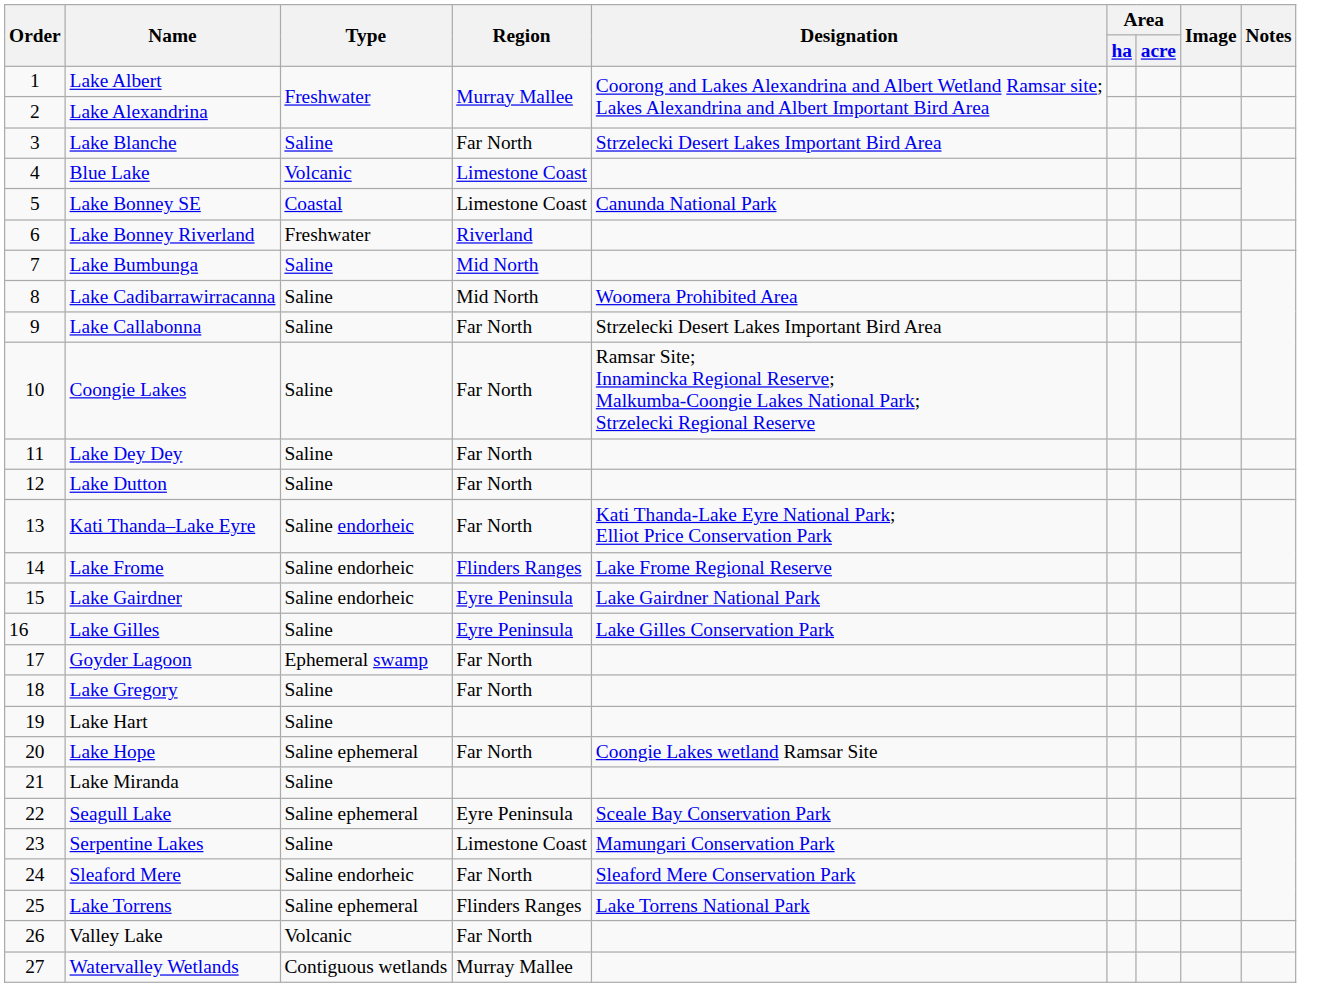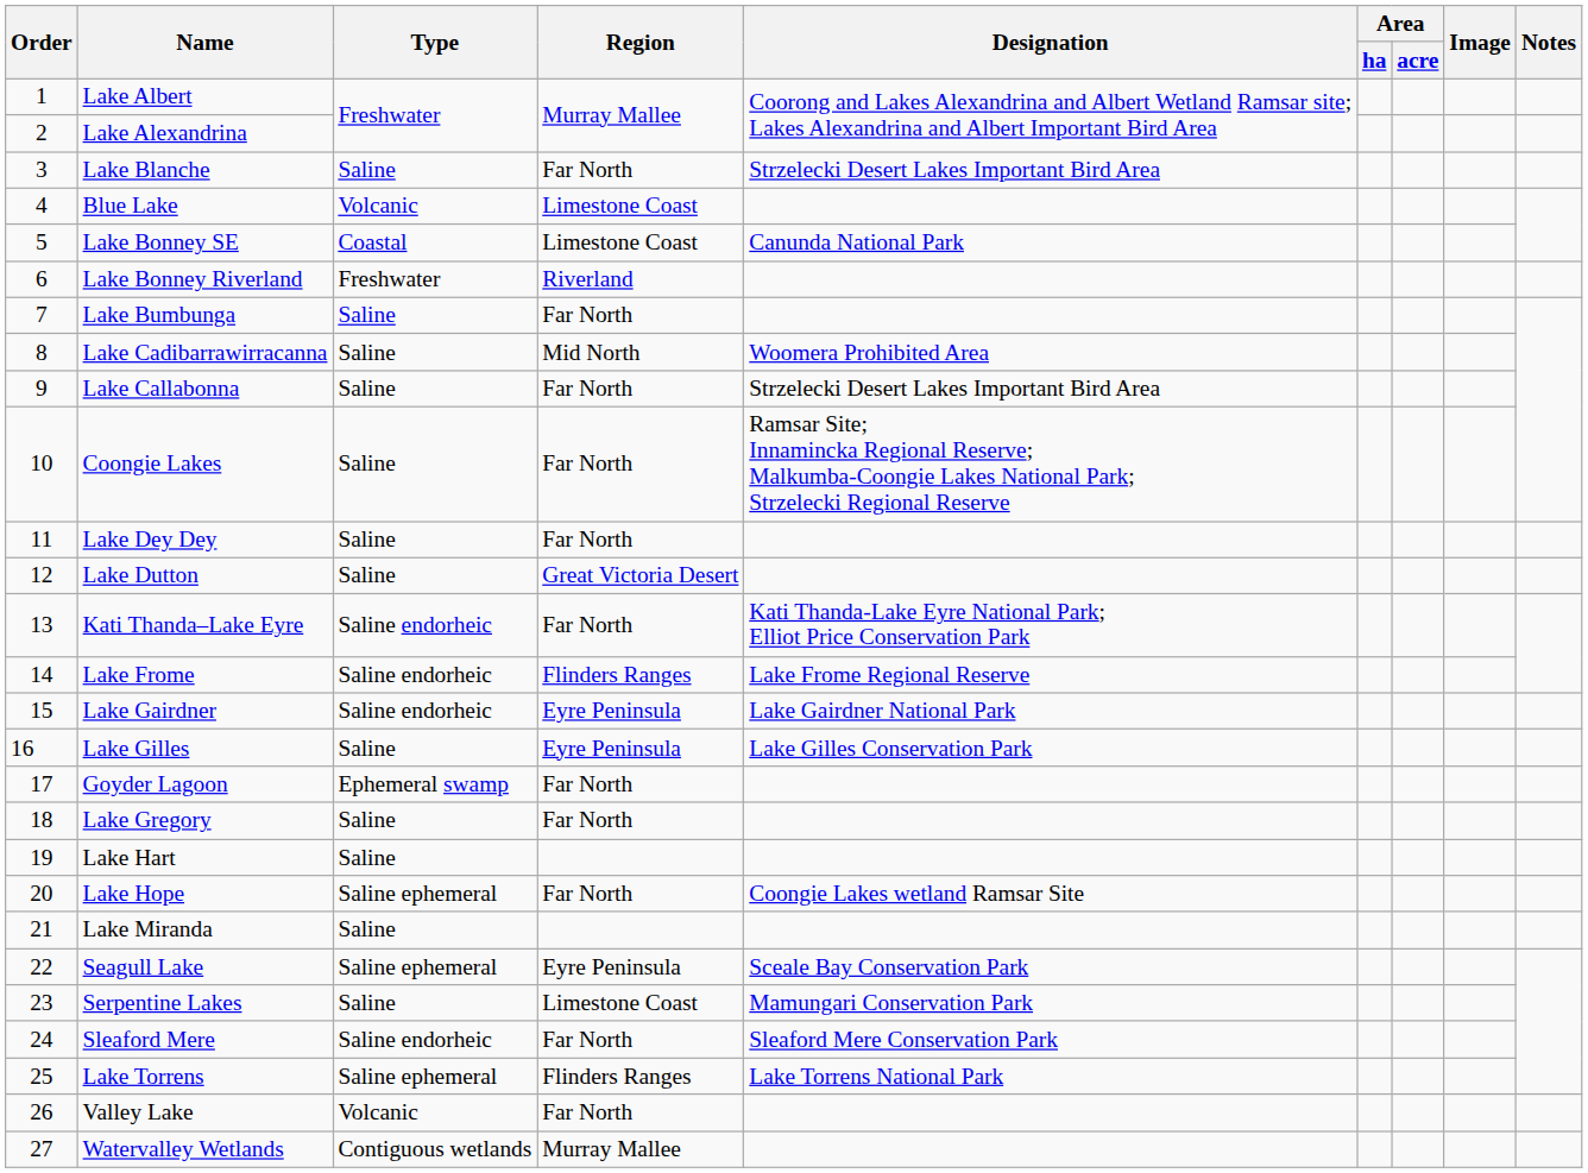 <table class="wikitable sortable">
 <tr>
 <th scope="col" rowspan=2>Order</th>
 <th scope="col" rowspan=2>Name</th>
 <th scope="col" rowspan=2>Type</th>
 <th scope="col" rowspan=2>Region</th>
 <th scope="col" rowspan=2>Designation</th>
 <th scope="col" colspan=2>Area</th>
 <th scope="col" rowspan=2>Image</th>
 <th scope="col" rowspan=2>Notes</th>
 </tr>
 <tr>
 <th scope="col"><a href='#'>ha</a></th>
 <th scope="col"><a href='#'>acre</a></th>
 </tr>
 <tr>
 <td align=center>1</td>
 <td><a href='#'>Lake Albert</a></td>
 <td rowspan=2><a href='#'>Freshwater</a></td>
 <td rowspan=2><a href='#'>Murray Mallee</a></td>
 <td rowspan=2><a href='#'>Coorong and Lakes Alexandrina and Albert Wetland</a> <a href='#'>Ramsar site</a>;<br><a href='#'>Lakes Alexandrina and Albert Important Bird Area</a></td>
 <td></td>
 <td></td>
 <td></td>
 <td></td>
 </tr>
 <tr>
 <td align=center>2</td>
 <td><a href='#'>Lake Alexandrina</a></td>
 <td></td>
 <td></td>
 <td></td>
 </tr>
 <tr>
 <td align=center>3</td>
 <td><a href='#'>Lake Blanche</a></td>
 <td><a href='#'>Saline</a></td>
 <td>Far North</td>
 <td><a href='#'>Strzelecki Desert Lakes Important Bird Area</a></td>
 <td></td>
 <td></td>
 <td></td>
 <td></td>
 </tr>
 <tr>
 <td align=center>4</td>
 <td><a href='#'>Blue Lake</a></td>
 <td><a href='#'>Volcanic</a></td>
 <td><a href='#'>Limestone Coast</a></td>
 <td></td>
 <td></td>
 <td></td>
 <td></td>
 </tr>
 <tr>
 <td align=center>5</td>
 <td><a href='#'>Lake Bonney SE</a></td>
 <td><a href='#'>Coastal</a></td>
 <td>Limestone Coast</td>
 <td><a href='#'>Canunda National Park</a></td>
 <td></td>
 <td></td>
 <td></td>
 </tr>
 <tr>
 <td align=center>6</td>
 <td><a href='#'>Lake Bonney Riverland</a></td>
 <td>Freshwater</td>
 <td><a href='#'>Riverland</a></td>
 <td></td>
 <td></td>
 <td></td>
 <td></td>
 <td></td>
 </tr>
 <tr>
 <td align=center>7</td>
 <td><a href='#'>Lake Bumbunga</a></td>
 <td><a href='#'>Saline</a></td>
-<td><a href='#'>Mid North</a></td>
+<td>Far North</td>
 <td></td>
 <td></td>
 <td></td>
 <td></td>
 </tr>
 <tr>
 <td align=center>8</td>
 <td><a href='#'>Lake Cadibarrawirracanna</a></td>
 <td>Saline</td>
 <td>Mid North</td>
 <td><a href='#'>Woomera Prohibited Area</a></td>
 <td></td>
 <td></td>
 <td></td>
 </tr>
 <tr>
 <td align=center>9</td>
 <td><a href='#'>Lake Callabonna</a></td>
 <td>Saline</td>
 <td>Far North</td>
 <td>Strzelecki Desert Lakes Important Bird Area</td>
 <td></td>
 <td></td>
 <td></td>
 </tr>
 <tr>
 <td align=center>10</td>
 <td><a href='#'>Coongie Lakes</a></td>
 <td>Saline</td>
 <td>Far North</td>
 <td>Ramsar Site;<br><a href='#'>Innamincka Regional Reserve</a>;<br><a href='#'>Malkumba-Coongie Lakes National Park</a>;<br><a href='#'>Strzelecki Regional Reserve</a></td>
 <td></td>
 <td></td>
 <td></td>
 </tr>
 <tr>
 <td align=center>11</td>
 <td><a href='#'>Lake Dey Dey</a></td>
 <td>Saline</td>
 <td>Far North</td>
 <td></td>
 <td></td>
 <td></td>
 <td></td>
 <td></td>
 </tr>
 <tr>
 <td align=center>12</td>
 <td><a href='#'>Lake Dutton</a></td>
 <td>Saline</td>
-<td>Far North</td>
+<td><a href='#'>Great Victoria Desert</a></td>
 <td></td>
 <td></td>
 <td></td>
 <td></td>
 <td></td>
 </tr>
 <tr>
 <td align=center>13</td>
 <td><a href='#'>Kati Thanda–Lake Eyre</a></td>
 <td>Saline <a href='#'>endorheic</a></td>
 <td>Far North</td>
 <td><a href='#'>Kati Thanda-Lake Eyre National Park</a>;<br><a href='#'>Elliot Price Conservation Park</a></td>
 <td></td>
 <td></td>
 <td></td>
 </tr>
 <tr>
 <td align=center>14</td>
 <td><a href='#'>Lake Frome</a></td>
 <td>Saline endorheic</td>
 <td><a href='#'>Flinders Ranges</a></td>
 <td><a href='#'>Lake Frome Regional Reserve</a></td>
 <td></td>
 <td></td>
 <td></td>
 </tr>
 <tr>
 <td align=center>15</td>
 <td><a href='#'>Lake Gairdner</a></td>
 <td>Saline endorheic</td>
 <td><a href='#'>Eyre Peninsula</a></td>
 <td><a href='#'>Lake Gairdner National Park</a></td>
 <td></td>
 <td></td>
 <td></td>
 <td></td>
 </tr>
 <tr>
 <td>16</td>
 <td><a href='#'>Lake Gilles</a></td>
 <td>Saline</td>
 <td><a href='#'>Eyre Peninsula</a></td>
 <td><a href='#'>Lake Gilles Conservation Park</a></td>
 <td></td>
 <td></td>
 <td></td>
 <td></td>
 </tr>
 <tr>
 <td align="center">17</td>
 <td><a href='#'>Goyder Lagoon</a></td>
 <td>Ephemeral <a href='#'>swamp</a></td>
 <td>Far North</td>
 <td></td>
 <td></td>
 <td></td>
 <td></td>
 <td></td>
 </tr>
 <tr>
 <td align="center">18</td>
 <td><a href='#'>Lake Gregory</a></td>
 <td>Saline</td>
 <td>Far North</td>
 <td></td>
 <td></td>
 <td></td>
 <td></td>
 <td></td>
 </tr>
 <tr>
 <td align="center">19</td>
 <td Lake Hart (South Australia)>Lake Hart</td>
 <td>Saline</td>
 <td></td>
 <td></td>
 <td></td>
 <td></td>
 <td></td>
 <td></td>
 </tr>
 <tr>
 <td align="center">20</td>
 <td><a href='#'>Lake Hope</a></td>
 <td>Saline ephemeral</td>
 <td>Far North</td>
 <td><a href='#'> Coongie Lakes wetland</a> Ramsar Site</td>
 <td></td>
 <td></td>
 <td></td>
 </tr>
 <tr>
 <td align="center">21</td>
 <td Lake Miranda, South Australia>Lake Miranda</td>
 <td>Saline</td>
 <td></td>
 <td></td>
 <td></td>
 <td></td>
 <td></td>
 <td></td>
 </tr>
 <tr>
 <td align="center">22</td>
 <td><a href='#'>Seagull Lake</a></td>
 <td>Saline ephemeral</td>
 <td>Eyre Peninsula</td>
 <td><a href='#'>Sceale Bay Conservation Park</a></td>
 <td></td>
 <td></td>
 <td></td>
 </tr>
 <tr>
 <td align="center">23</td>
 <td><a href='#'>Serpentine Lakes</a></td>
 <td>Saline</td>
 <td>Limestone Coast</td>
 <td><a href='#'>Mamungari Conservation Park</a></td>
 <td></td>
 <td></td>
 <td></td>
 </tr>
 <tr>
 <td align="center">24</td>
 <td><a href='#'>Sleaford Mere</a></td>
 <td>Saline endorheic</td>
 <td>Far North</td>
 <td><a href='#'>Sleaford Mere Conservation Park</a></td>
 <td></td>
 <td></td>
 <td></td>
 </tr>
 <tr>
 <td align="center">25</td>
 <td><a href='#'>Lake Torrens</a></td>
 <td>Saline ephemeral</td>
 <td>Flinders Ranges</td>
 <td><a href='#'>Lake Torrens National Park</a></td>
 <td></td>
 <td></td>
 <td></td>
 </tr>
 <tr>
 <td align="center">26</td>
 <td>Valley Lake</td>
 <td>Volcanic</td>
 <td>Far North</td>
 <td></td>
 <td></td>
 <td></td>
 <td></td>
 <td></td>
 </tr>
 <tr>
 <td align="center">27</td>
 <td><a href='#'>Watervalley Wetlands</a></td>
 <td>Contiguous wetlands</td>
 <td>Murray Mallee</td>
 <td></td>
 <td></td>
 <td></td>
 <td></td>
 </tr>
 </table>
